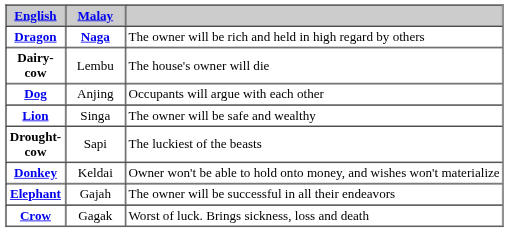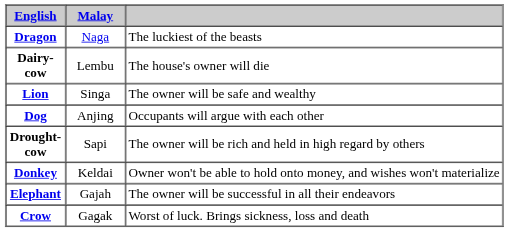 <table align="center" border="1" cellspacing="0" cellpadding="3">
 <tr>
 <th style="background-color:#CCCCCC; width:65px;"><a href='#'>English</a></th>
 <th style="background-color:#CCCCCC; width:65px;"><a href='#'>Malay</a></th>
 <th style="background-color:#CCCCCC"></th>
 </tr>
 <tr>
 <th><a href='#'>Dragon</a></th>
-<td align=center><strong><a href='#'>Naga</a></strong></td>
-<td>The owner will be rich and held in high regard by others</td>
+<td align=center><a href='#'>Naga</a></td>
+<td>The luckiest of the beasts</td>
 </tr>
 <tr>
 <th>Dairy-cow</th>
 <td align=center>Lembu</td>
 <td>The house's owner will die</td>
 </tr>
 <tr>
+<th><a href='#'>Lion</a></th>
+<td align=center>Singa</td>
+<td>The owner will be safe and wealthy</td>
+</tr>
+<tr>
 <th><a href='#'>Dog</a></th>
 <td align=center>Anjing</td>
 <td>Occupants will argue with each other</td>
 </tr>
 <tr>
-<th><a href='#'>Lion</a></th>
-<td align=center>Singa</td>
-<td>The owner will be safe and wealthy</td>
-</tr>
-<tr>
 <th>Drought-cow</th>
 <td align=center>Sapi</td>
-<td>The luckiest of the beasts</td>
+<td>The owner will be rich and held in high regard by others</td>
 </tr>
 <tr>
 <th><a href='#'>Donkey</a></th>
 <td align=center>Keldai</td>
 <td>Owner won't be able to hold onto money, and wishes won't materialize</td>
 </tr>
 <tr>
 <th><a href='#'>Elephant</a></th>
 <td align=center>Gajah</td>
 <td>The owner will be successful in all their endeavors</td>
 </tr>
 <tr>
 <th><a href='#'>Crow</a></th>
 <td align=center>Gagak</td>
 <td>Worst of luck. Brings sickness, loss and death</td>
 </tr>
 </table>
